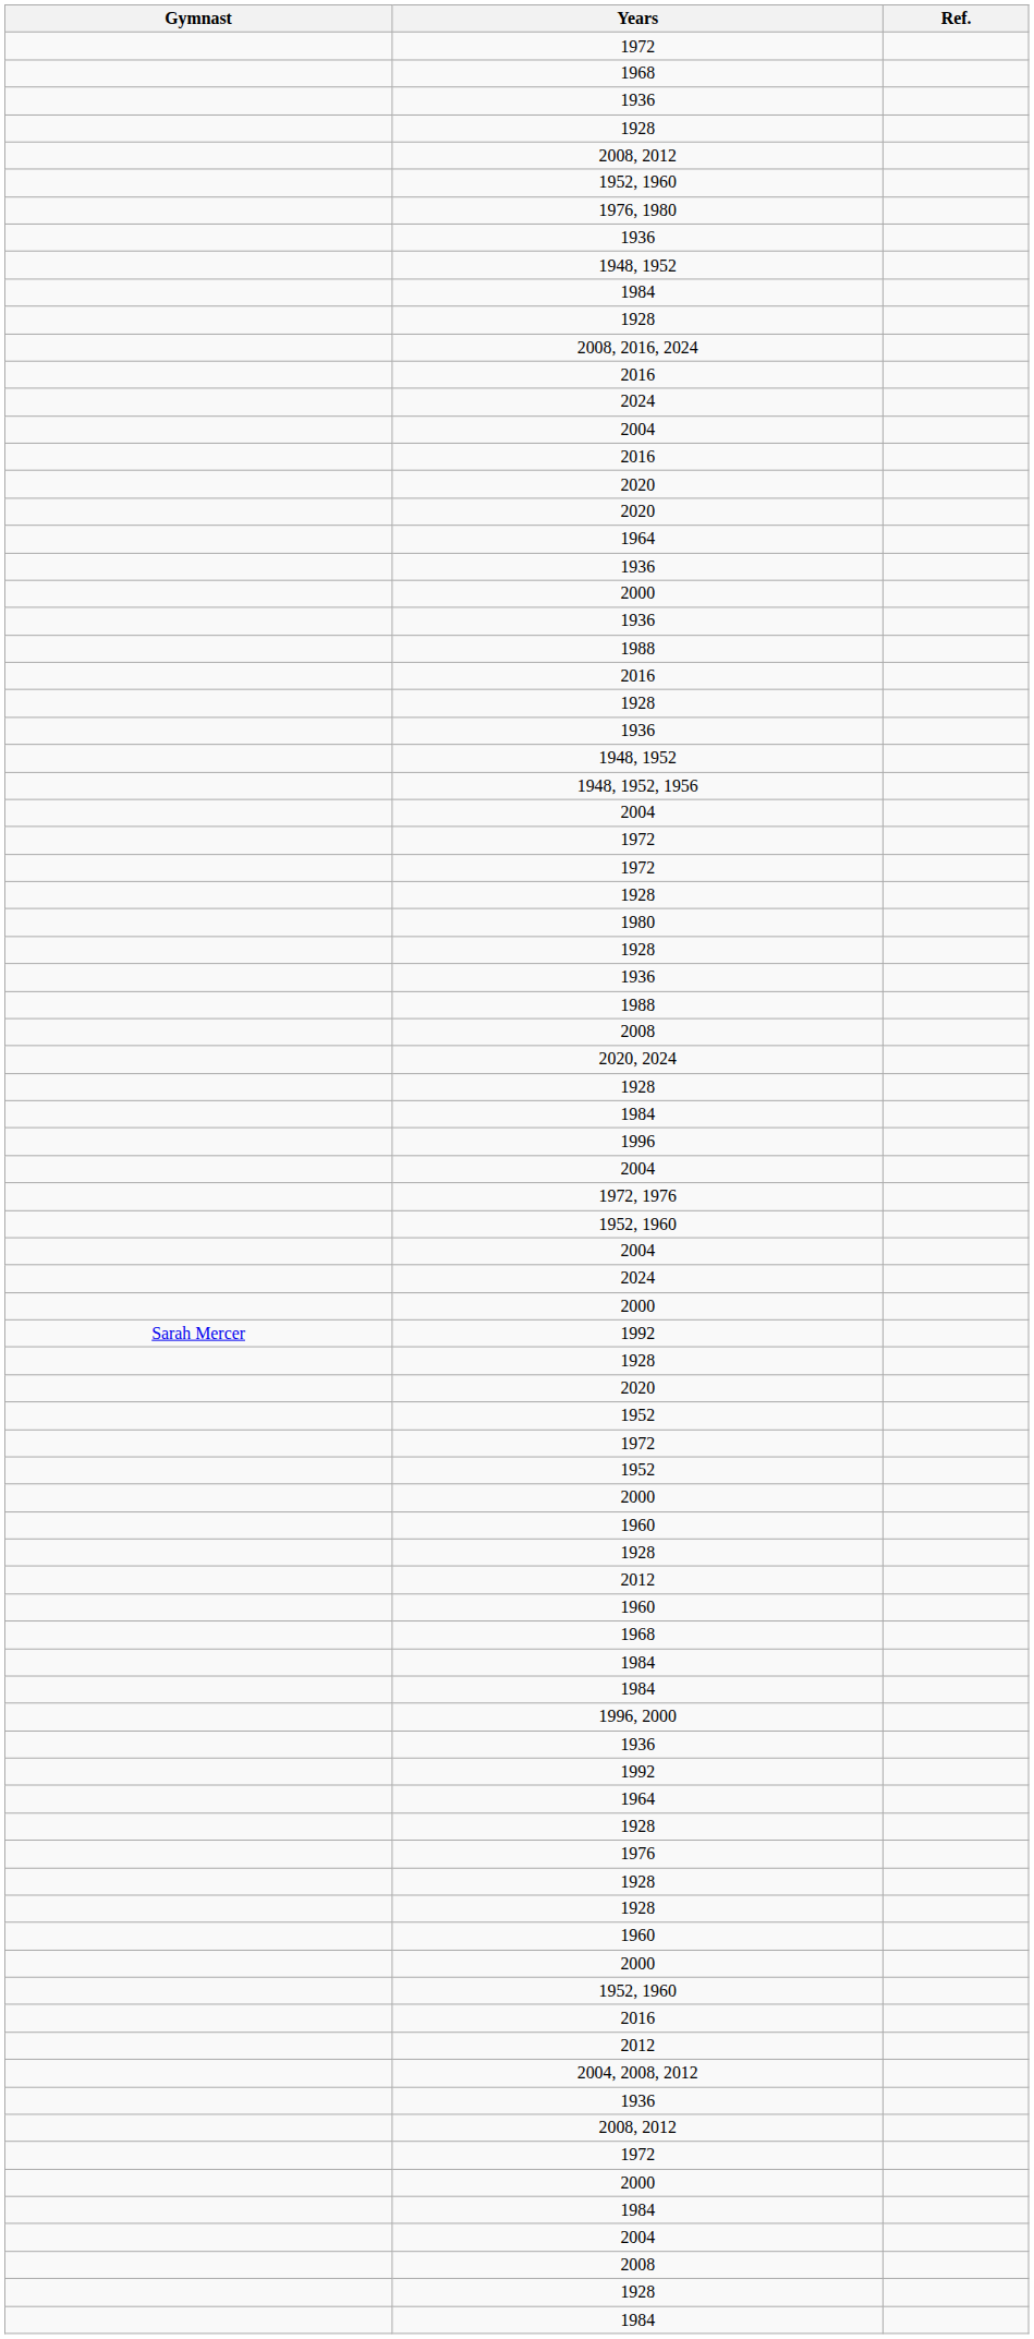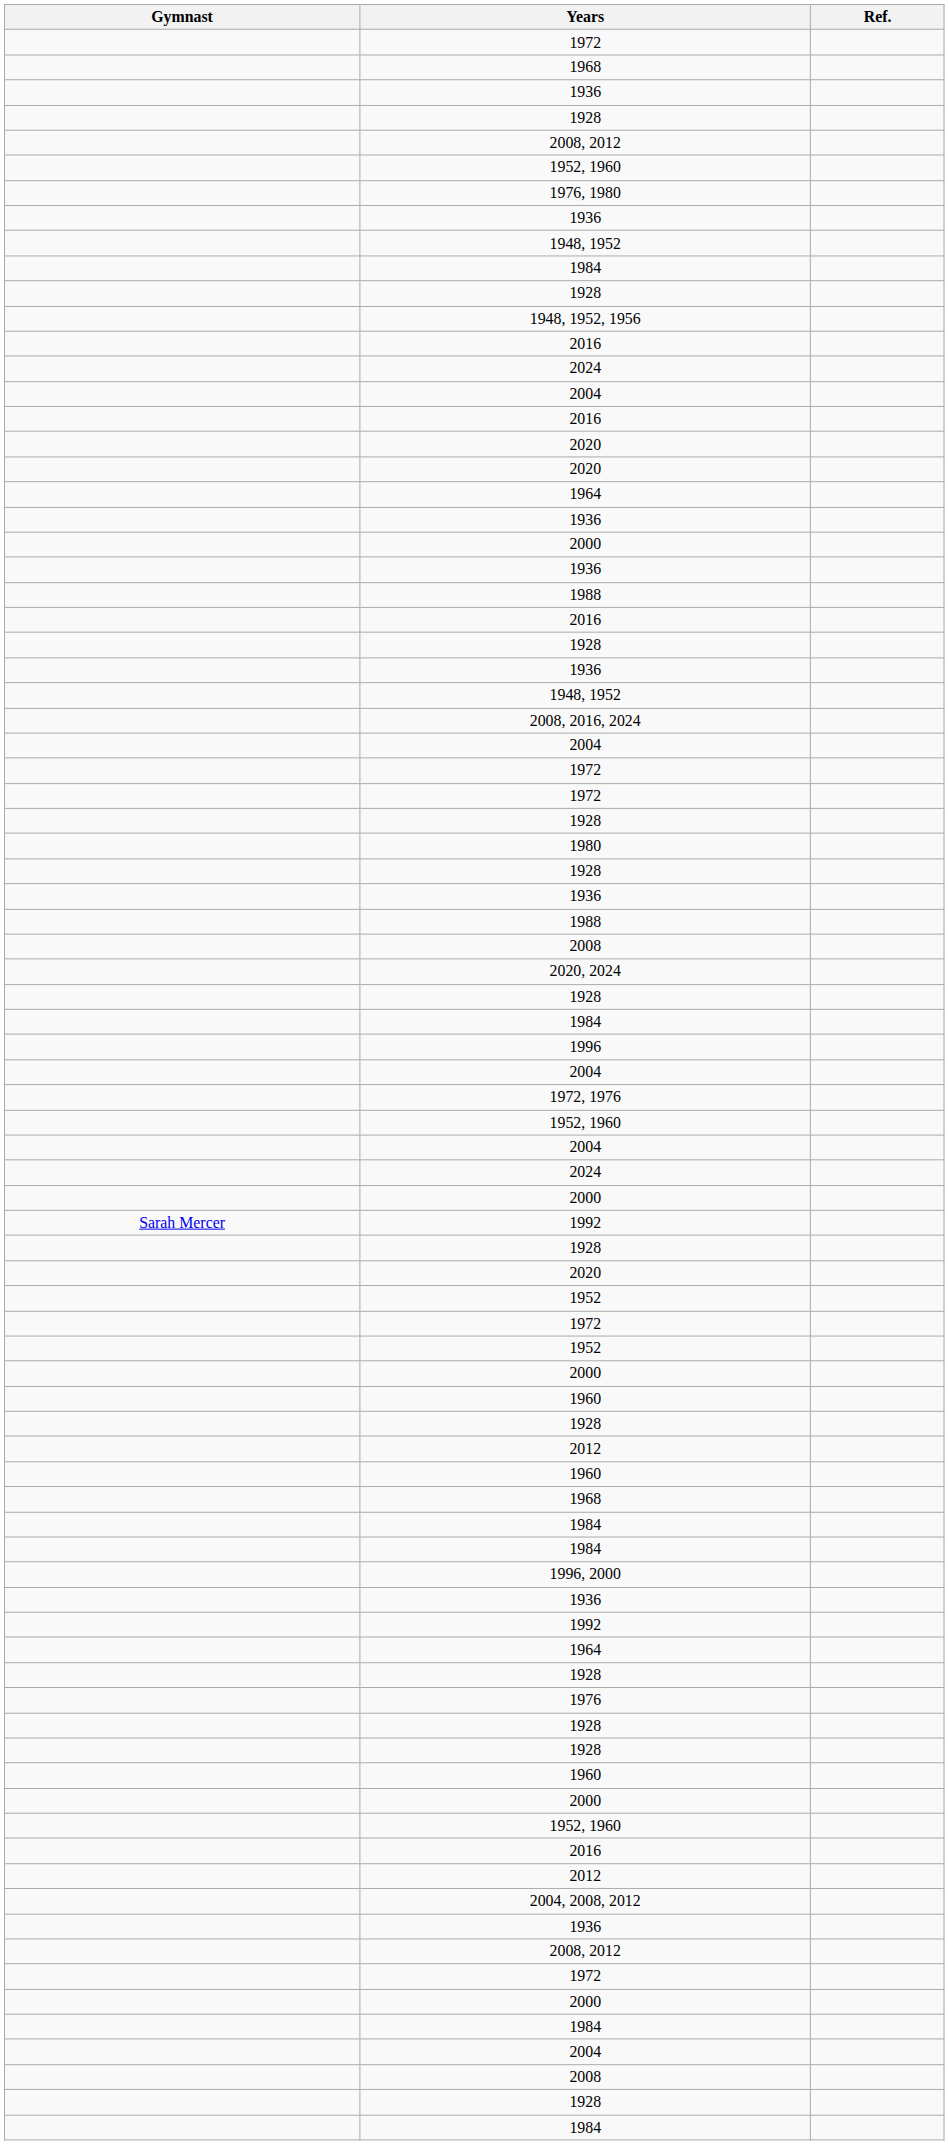 <table class="wikitable sortable"  style="width:60%; text-align:center;">
 <tr>
 <th>Gymnast</th>
 <th>Years</th>
 <th class="unsortable">Ref.</th>
 </tr>
 <tr>
 <td></td>
 <td>1972</td>
 <td></td>
 </tr>
 <tr>
 <td></td>
 <td>1968</td>
 <td></td>
 </tr>
 <tr>
 <td></td>
 <td>1936</td>
 <td></td>
 </tr>
 <tr>
 <td></td>
 <td>1928</td>
 <td></td>
 </tr>
 <tr>
 <td></td>
 <td>2008, 2012</td>
 <td></td>
 </tr>
 <tr>
 <td></td>
 <td>1952, 1960</td>
 <td></td>
 </tr>
 <tr>
 <td></td>
 <td>1976, 1980</td>
 <td></td>
 </tr>
 <tr>
 <td></td>
 <td>1936</td>
 <td></td>
 </tr>
 <tr>
 <td></td>
 <td>1948, 1952</td>
 <td></td>
 </tr>
 <tr>
 <td></td>
 <td>1984</td>
 <td></td>
 </tr>
 <tr>
 <td></td>
 <td>1928</td>
 <td></td>
 </tr>
 <tr>
 <td></td>
-<td>2008, 2016, 2024</td>
+<td>1948, 1952, 1956</td>
 <td></td>
 </tr>
 <tr>
 <td></td>
 <td>2016</td>
 <td></td>
 </tr>
 <tr>
 <td></td>
 <td>2024</td>
 <td></td>
 </tr>
 <tr>
 <td></td>
 <td>2004</td>
 <td></td>
 </tr>
 <tr>
 <td></td>
 <td>2016</td>
 <td></td>
 </tr>
 <tr>
 <td></td>
 <td>2020</td>
 <td></td>
 </tr>
 <tr>
 <td></td>
 <td>2020</td>
 <td></td>
 </tr>
 <tr>
 <td></td>
 <td>1964</td>
 <td></td>
 </tr>
 <tr>
 <td></td>
 <td>1936</td>
 <td></td>
 </tr>
 <tr>
 <td></td>
 <td>2000</td>
 <td></td>
 </tr>
 <tr>
 <td></td>
 <td>1936</td>
 <td></td>
 </tr>
 <tr>
 <td></td>
 <td>1988</td>
 <td></td>
 </tr>
 <tr>
 <td></td>
 <td>2016</td>
 <td></td>
 </tr>
 <tr>
 <td></td>
 <td>1928</td>
 <td></td>
 </tr>
 <tr>
 <td></td>
 <td>1936</td>
 <td></td>
 </tr>
 <tr>
 <td></td>
 <td>1948, 1952</td>
 <td></td>
 </tr>
 <tr>
 <td></td>
-<td>1948, 1952, 1956</td>
+<td>2008, 2016, 2024</td>
 <td></td>
 </tr>
 <tr>
 <td></td>
 <td>2004</td>
 <td></td>
 </tr>
 <tr>
 <td></td>
 <td>1972</td>
 <td></td>
 </tr>
 <tr>
 <td></td>
 <td>1972</td>
 <td></td>
 </tr>
 <tr>
 <td></td>
 <td>1928</td>
 <td></td>
 </tr>
 <tr>
 <td></td>
 <td>1980</td>
 <td></td>
 </tr>
 <tr>
 <td></td>
 <td>1928</td>
 <td></td>
 </tr>
 <tr>
 <td></td>
 <td>1936</td>
 <td></td>
 </tr>
 <tr>
 <td></td>
 <td>1988</td>
 <td></td>
 </tr>
 <tr>
 <td></td>
 <td>2008</td>
 <td></td>
 </tr>
 <tr>
 <td></td>
 <td>2020, 2024</td>
 <td></td>
 </tr>
 <tr>
 <td></td>
 <td>1928</td>
 <td></td>
 </tr>
 <tr>
 <td></td>
 <td>1984</td>
 <td></td>
 </tr>
 <tr>
 <td></td>
 <td>1996</td>
 <td></td>
 </tr>
 <tr>
 <td></td>
 <td>2004</td>
 <td></td>
 </tr>
 <tr>
 <td></td>
 <td>1972, 1976</td>
 <td></td>
 </tr>
 <tr>
 <td></td>
 <td>1952, 1960</td>
 <td></td>
 </tr>
 <tr>
 <td></td>
 <td>2004</td>
 <td></td>
 </tr>
 <tr>
 <td></td>
 <td>2024</td>
 <td></td>
 </tr>
 <tr>
 <td></td>
 <td>2000</td>
 <td></td>
 </tr>
 <tr>
 <td><a href='#'>Sarah Mercer</a></td>
 <td>1992</td>
 <td></td>
 </tr>
 <tr>
 <td></td>
 <td>1928</td>
 <td></td>
 </tr>
 <tr>
 <td></td>
 <td>2020</td>
 <td></td>
 </tr>
 <tr>
 <td></td>
 <td>1952</td>
 <td></td>
 </tr>
 <tr>
 <td></td>
 <td>1972</td>
 <td></td>
 </tr>
 <tr>
 <td></td>
 <td>1952</td>
 <td></td>
 </tr>
 <tr>
 <td></td>
 <td>2000</td>
 <td></td>
 </tr>
 <tr>
 <td></td>
 <td>1960</td>
 <td></td>
 </tr>
 <tr>
 <td></td>
 <td>1928</td>
 <td></td>
 </tr>
 <tr>
 <td></td>
 <td>2012</td>
 <td></td>
 </tr>
 <tr>
 <td></td>
 <td>1960</td>
 <td></td>
 </tr>
 <tr>
 <td></td>
 <td>1968</td>
 <td></td>
 </tr>
 <tr>
 <td></td>
 <td>1984</td>
 <td></td>
 </tr>
 <tr>
 <td></td>
 <td>1984</td>
 <td></td>
 </tr>
 <tr>
 <td></td>
 <td>1996, 2000</td>
 <td></td>
 </tr>
 <tr>
 <td></td>
 <td>1936</td>
 <td></td>
 </tr>
 <tr>
 <td></td>
 <td>1992</td>
 <td></td>
 </tr>
 <tr>
 <td></td>
 <td>1964</td>
 <td></td>
 </tr>
 <tr>
 <td></td>
 <td>1928</td>
 <td></td>
 </tr>
 <tr>
 <td></td>
 <td>1976</td>
 <td></td>
 </tr>
 <tr>
 <td></td>
 <td>1928</td>
 <td></td>
 </tr>
 <tr>
 <td></td>
 <td>1928</td>
 <td></td>
 </tr>
 <tr>
 <td></td>
 <td>1960</td>
 <td></td>
 </tr>
 <tr>
 <td></td>
 <td>2000</td>
 <td></td>
 </tr>
 <tr>
 <td></td>
 <td>1952, 1960</td>
 <td></td>
 </tr>
 <tr>
 <td></td>
 <td>2016</td>
 <td></td>
 </tr>
 <tr>
 <td></td>
 <td>2012</td>
 <td></td>
 </tr>
 <tr>
 <td></td>
 <td>2004, 2008, 2012</td>
 <td></td>
 </tr>
 <tr>
 <td></td>
 <td>1936</td>
 <td></td>
 </tr>
 <tr>
 <td></td>
 <td>2008, 2012</td>
 <td></td>
 </tr>
 <tr>
 <td></td>
 <td>1972</td>
 <td></td>
 </tr>
 <tr>
 <td></td>
 <td>2000</td>
 <td></td>
 </tr>
 <tr>
 <td></td>
 <td>1984</td>
 <td></td>
 </tr>
 <tr>
 <td></td>
 <td>2004</td>
 <td></td>
 </tr>
 <tr>
 <td></td>
 <td>2008</td>
 <td></td>
 </tr>
 <tr>
 <td></td>
 <td>1928</td>
 <td></td>
 </tr>
 <tr>
 <td></td>
 <td>1984</td>
 <td></td>
 </tr>
 </table>
